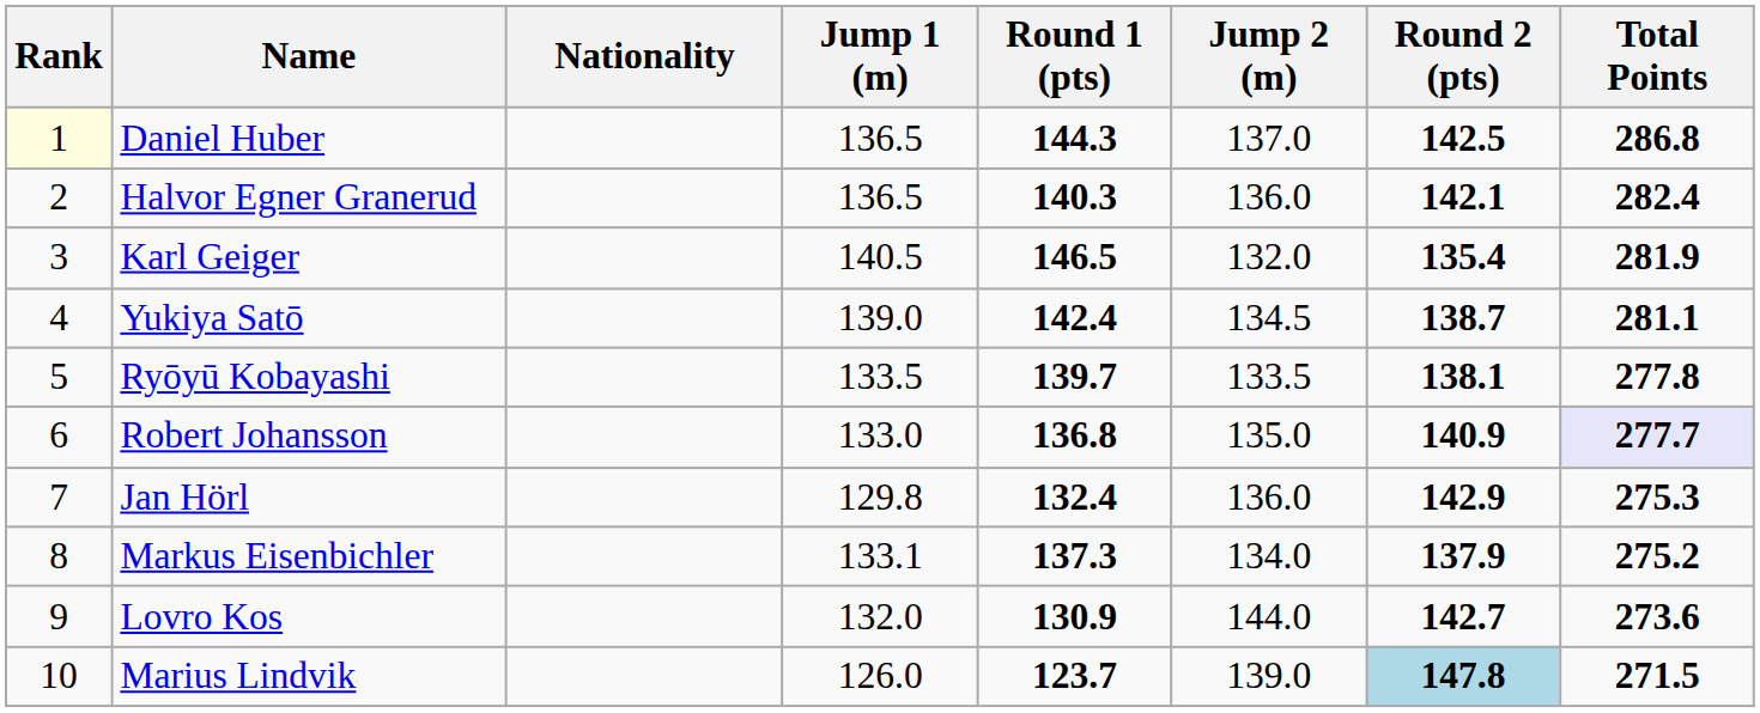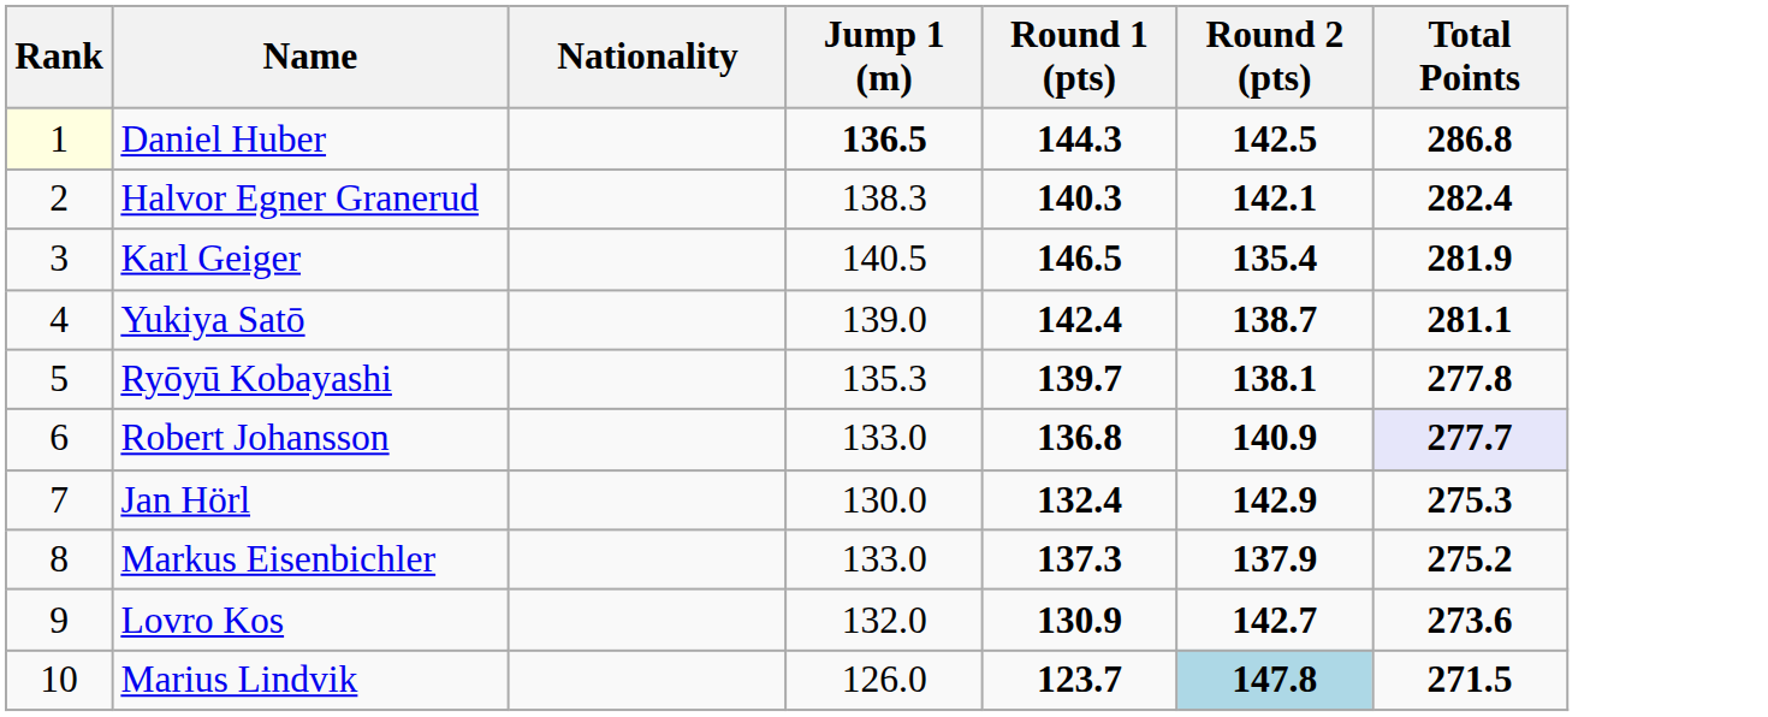 <table class="wikitable sortable" style="text-align: center;">
 <tr>
 <th>Rank</th>
 <th width=160>Name</th>
 <th width=110>Nationality</th>
 <th width=75>Jump 1 (m)</th>
 <th width=75>Round 1 (pts)</th>
-<th width=75>Jump 2 (m)</th>
 <th width=75>Round 2 (pts)</th>
 <th width=75>Total Points</th>
 </tr>
 <tr>
 <td style="background: lightyellow;">1</td>
 <td align=left><a href='#'>Daniel Huber</a></td>
 <td align=left></td>
-<td>136.5</td>
+<td><strong>136.5</strong></td>
 <td><strong>144.3</strong></td>
-<td>137.0</td>
 <td><strong>142.5</strong></td>
 <td><strong>286.8</strong></td>
 </tr>
 <tr>
 <td>2</td>
 <td align=left><a href='#'>Halvor Egner Granerud</a></td>
 <td align=left></td>
-<td>136.5</td>
+<td>138.3</td>
 <td><strong>140.3</strong></td>
-<td>136.0</td>
 <td><strong>142.1</strong></td>
 <td><strong>282.4</strong></td>
 </tr>
 <tr>
 <td>3</td>
 <td align=left><a href='#'>Karl Geiger</a></td>
 <td align=left></td>
 <td>140.5</td>
 <td><strong>146.5</strong></td>
-<td>132.0</td>
 <td><strong>135.4</strong></td>
 <td><strong>281.9</strong></td>
 </tr>
 <tr>
 <td>4</td>
 <td align=left><a href='#'>Yukiya Satō</a></td>
 <td align=left></td>
 <td>139.0</td>
 <td><strong>142.4</strong></td>
-<td>134.5</td>
 <td><strong>138.7</strong></td>
 <td><strong>281.1</strong></td>
 </tr>
 <tr>
 <td>5</td>
 <td align=left><a href='#'>Ryōyū Kobayashi</a></td>
 <td align=left></td>
-<td>133.5</td>
+<td>135.3</td>
 <td><strong>139.7</strong></td>
-<td>133.5</td>
 <td><strong>138.1</strong></td>
 <td><strong>277.8</strong></td>
 </tr>
 <tr>
 <td>6</td>
 <td align=left><a href='#'>Robert Johansson</a></td>
 <td align=left></td>
 <td>133.0</td>
 <td><strong>136.8</strong></td>
-<td>135.0</td>
 <td><strong>140.9</strong></td>
 <td style="background: lavender;"><strong>277.7</strong></td>
 </tr>
 <tr>
 <td>7</td>
 <td align=left><a href='#'>Jan Hörl</a></td>
 <td align=left></td>
-<td>129.8</td>
+<td>130.0</td>
 <td><strong>132.4</strong></td>
-<td>136.0</td>
 <td><strong>142.9</strong></td>
 <td><strong>275.3</strong></td>
 </tr>
 <tr>
 <td>8</td>
 <td align=left><a href='#'>Markus Eisenbichler</a></td>
 <td align=left></td>
-<td>133.1</td>
+<td>133.0</td>
 <td><strong>137.3</strong></td>
-<td>134.0</td>
 <td><strong>137.9</strong></td>
 <td><strong>275.2</strong></td>
 </tr>
 <tr>
 <td>9</td>
 <td align=left><a href='#'>Lovro Kos</a></td>
 <td align=left></td>
 <td>132.0</td>
 <td><strong>130.9</strong></td>
-<td>144.0</td>
 <td><strong>142.7</strong></td>
 <td><strong>273.6</strong></td>
 </tr>
 <tr>
 <td>10</td>
 <td align=left><a href='#'>Marius Lindvik</a></td>
 <td align=left></td>
 <td>126.0</td>
 <td><strong>123.7</strong></td>
-<td>139.0</td>
 <td style="background: lightblue;"><strong>147.8</strong></td>
 <td><strong>271.5</strong></td>
 </tr>
 </table>
